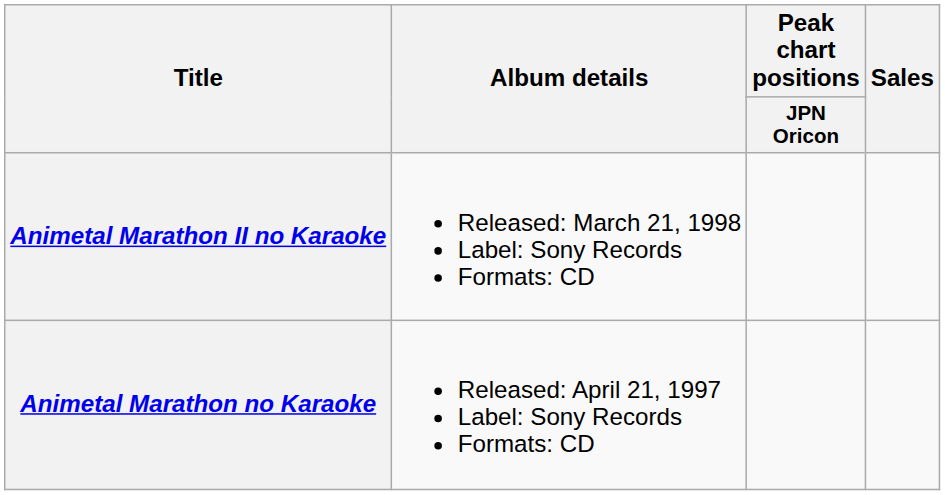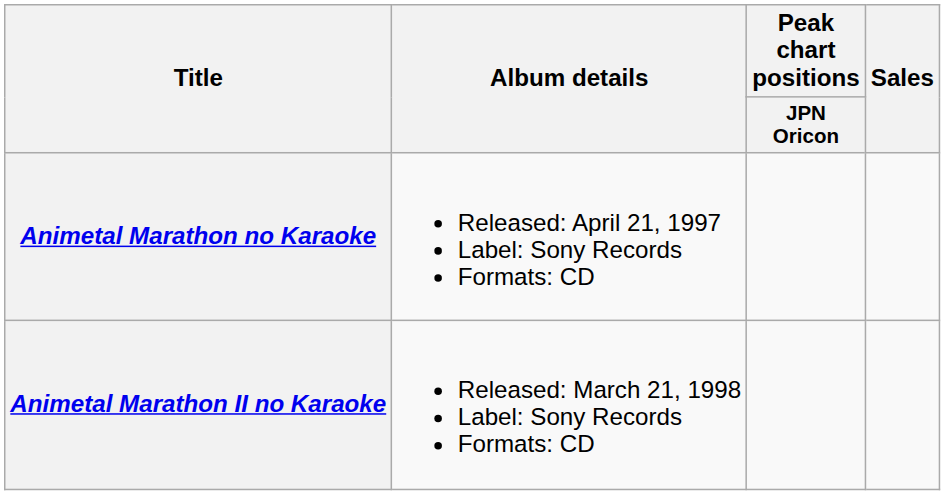 <table class="wikitable plainrowheaders">
 <tr>
 <th scope="col" rowspan="2">Title</th>
 <th scope="col" rowspan="2">Album details</th>
 <th scope="col">Peak chart positions</th>
 <th scope="col" rowspan="2">Sales<br></th>
 </tr>
 <tr>
 <th scope="col" style="width:4em;font-size:85%">JPN<br>Oricon<br></th>
 </tr>
 <tr>
+<th scope="row"><em><a href='#'>Animetal Marathon no Karaoke</a></em></th>
+<td><br><ul><li>Released: April 21, 1997</li><li>Label: Sony Records</li><li>Formats: CD</li></ul></td>
+<td align="center"></td>
+<td></td>
+</tr>
+<tr>
 <th scope="row"><em><a href='#'>Animetal Marathon II no Karaoke</a></em></th>
 <td><br><ul><li>Released: March 21, 1998</li><li>Label: Sony Records</li><li>Formats: CD</li></ul></td>
 <td align="center"></td>
 <td></td>
 </tr>
-<tr>
-<th scope="row"><em><a href='#'>Animetal Marathon no Karaoke</a></em></th>
-<td><br><ul><li>Released: April 21, 1997</li><li>Label: Sony Records</li><li>Formats: CD</li></ul></td>
-<td align="center"></td>
-<td></td>
-</tr>
 </table>
